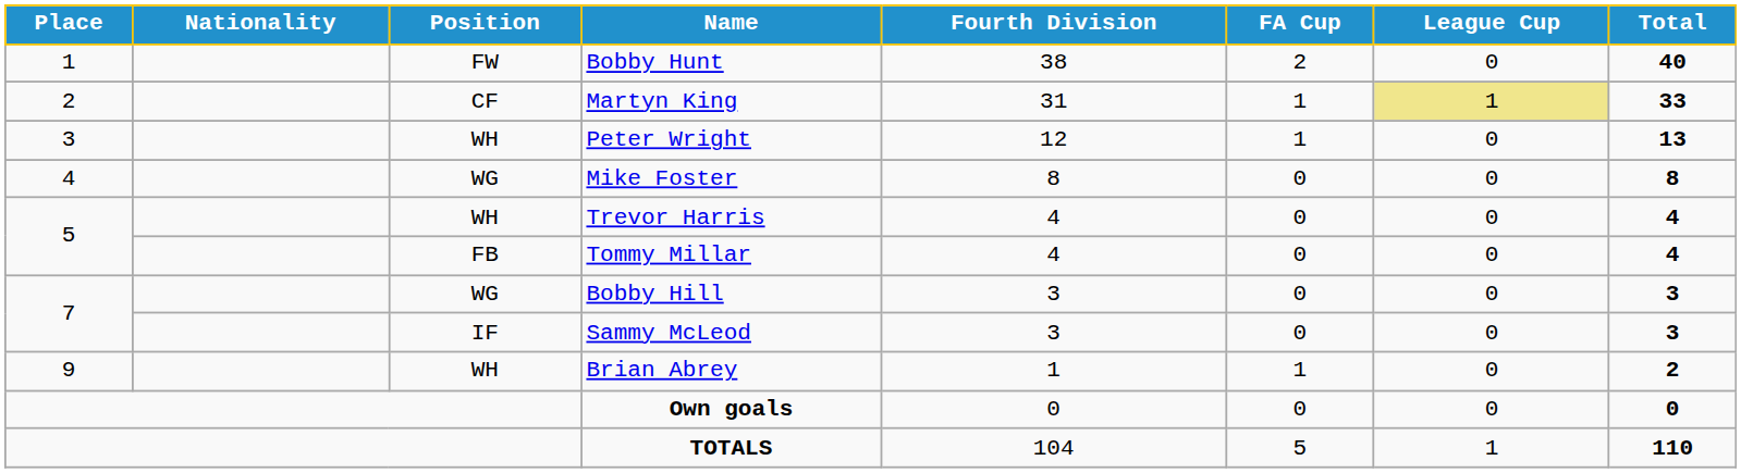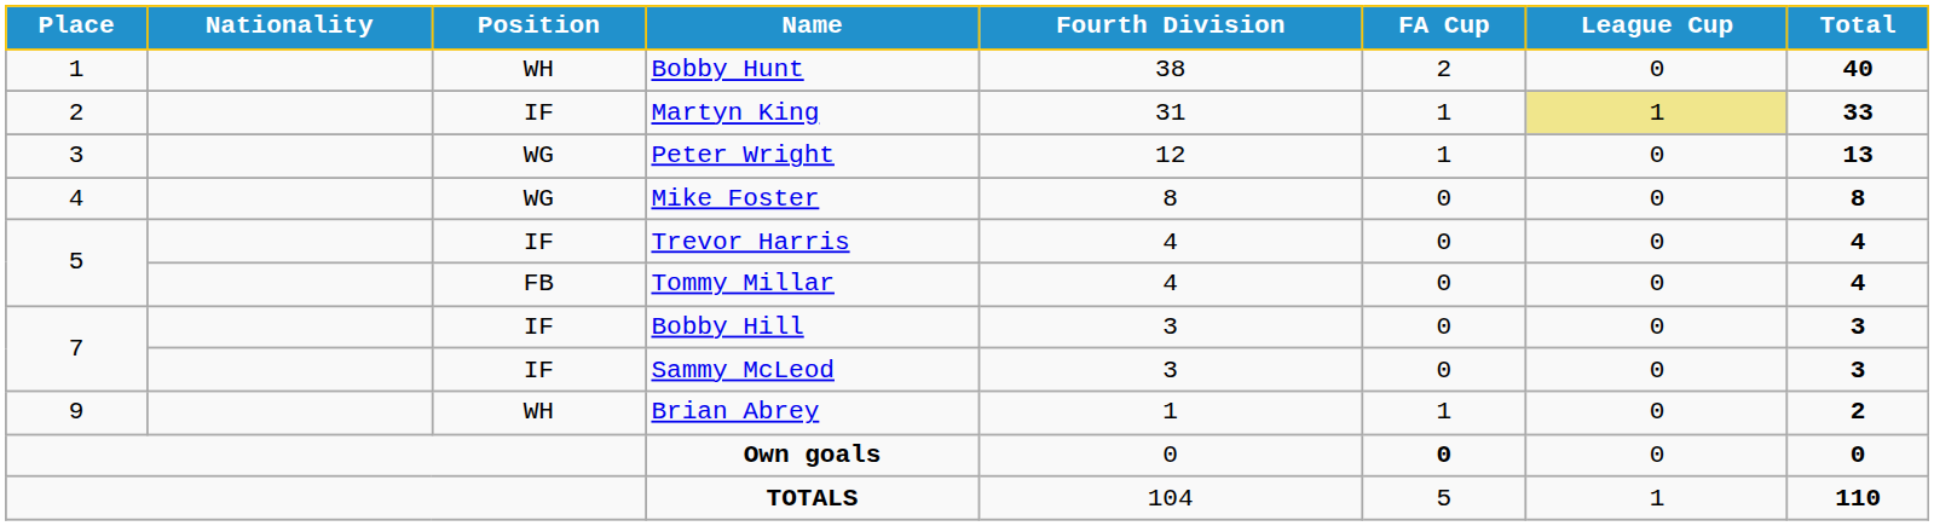 <table class="wikitable" style="text-align:center; font-size:90%; width:100%;">
 <tr>
 <th style="background:#2191CC; color:white; border:1px solid #F7C408; text-align:center;">Place</th>
 <th style="background:#2191CC; color:white; border:1px solid #F7C408; text-align:center;">Nationality</th>
 <th style="background:#2191CC; color:white; border:1px solid #F7C408; text-align:center;">Position</th>
 <th style="background:#2191CC; color:white; border:1px solid #F7C408; text-align:center;">Name</th>
 <th style="background:#2191CC; color:white; border:1px solid #F7C408; text-align:center;">Fourth Division</th>
 <th style="background:#2191CC; color:white; border:1px solid #F7C408; text-align:center;">FA Cup</th>
 <th style="background:#2191CC; color:white; border:1px solid #F7C408; text-align:center;">League Cup</th>
 <th style="background:#2191CC; color:white; border:1px solid #F7C408; text-align:center;">Total</th>
 </tr>
 <tr>
 <td>1</td>
 <td></td>
-<td>FW</td>
+<td>WH</td>
 <td align="left"><a href='#'>Bobby Hunt</a></td>
 <td>38</td>
 <td>2</td>
 <td>0</td>
 <td><strong>40</strong></td>
 </tr>
 <tr>
 <td>2</td>
 <td></td>
-<td>CF</td>
+<td>IF</td>
 <td align="left"><a href='#'>Martyn King</a></td>
 <td>31</td>
 <td>1</td>
 <td style="background: khaki;">1</td>
 <td><strong>33</strong></td>
 </tr>
 <tr>
 <td>3</td>
 <td></td>
-<td>WH</td>
+<td>WG</td>
 <td align="left"><a href='#'>Peter Wright</a></td>
 <td>12</td>
 <td>1</td>
 <td>0</td>
 <td><strong>13</strong></td>
 </tr>
 <tr>
 <td>4</td>
 <td></td>
 <td>WG</td>
 <td align="left"><a href='#'>Mike Foster</a></td>
 <td>8</td>
 <td>0</td>
 <td>0</td>
 <td><strong>8</strong></td>
 </tr>
 <tr>
 <td rowspan="2">5</td>
 <td></td>
-<td>WH</td>
+<td>IF</td>
 <td align="left"><a href='#'>Trevor Harris</a></td>
 <td>4</td>
 <td>0</td>
 <td>0</td>
 <td><strong>4</strong></td>
 </tr>
 <tr>
 <td></td>
 <td>FB</td>
 <td align="left"><a href='#'>Tommy Millar</a></td>
 <td>4</td>
 <td>0</td>
 <td>0</td>
 <td><strong>4</strong></td>
 </tr>
 <tr>
 <td rowspan="2">7</td>
 <td></td>
-<td>WG</td>
+<td>IF</td>
 <td align="left"><a href='#'>Bobby Hill</a></td>
 <td>3</td>
 <td>0</td>
 <td>0</td>
 <td><strong>3</strong></td>
 </tr>
 <tr>
 <td></td>
 <td>IF</td>
 <td align="left"><a href='#'>Sammy McLeod</a></td>
 <td>3</td>
 <td>0</td>
 <td>0</td>
 <td><strong>3</strong></td>
 </tr>
 <tr>
 <td>9</td>
 <td></td>
 <td>WH</td>
 <td align="left"><a href='#'>Brian Abrey</a></td>
 <td>1</td>
 <td>1</td>
 <td>0</td>
 <td><strong>2</strong></td>
 </tr>
 <tr>
 <td colspan="3"></td>
 <td><strong>Own goals</strong></td>
 <td>0</td>
-<td>0</td>
+<td><strong>0</strong></td>
 <td>0</td>
 <td><strong>0</strong></td>
 </tr>
 <tr>
 <td colspan="3"></td>
 <td><strong>TOTALS</strong></td>
 <td>104</td>
 <td>5</td>
 <td>1</td>
 <td><strong>110</strong></td>
 </tr>
 </table>
